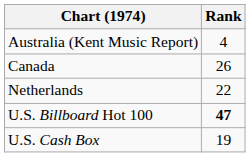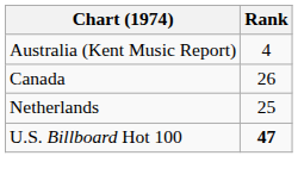 <table class="wikitable sortable">
 <tr>
 <th align="left">Chart (1974)</th>
 <th style="text-align:center;">Rank</th>
 </tr>
 <tr>
 <td>Australia (Kent Music Report)</td>
 <td style="text-align:center;">4</td>
 </tr>
 <tr>
 <td>Canada</td>
 <td style="text-align:center;">26</td>
 </tr>
 <tr>
 <td>Netherlands</td>
-<td align="center">22</td>
+<td align="center">25</td>
 </tr>
 <tr>
 <td>U.S. <em>Billboard</em> Hot 100</td>
 <td style="text-align:center;"><strong>47</strong></td>
 </tr>
-<tr>
-<td>U.S. <em>Cash Box</em></td>
-<td style="text-align:center;">19</td>
-</tr>
 </table>
